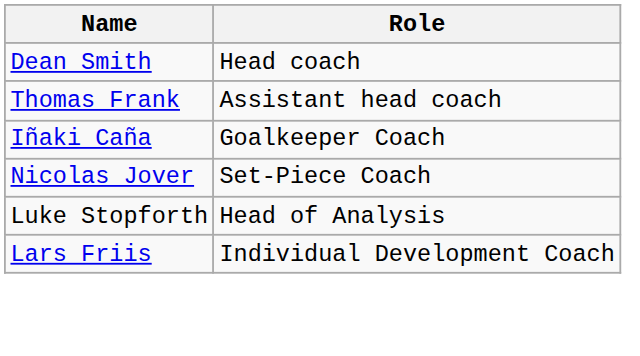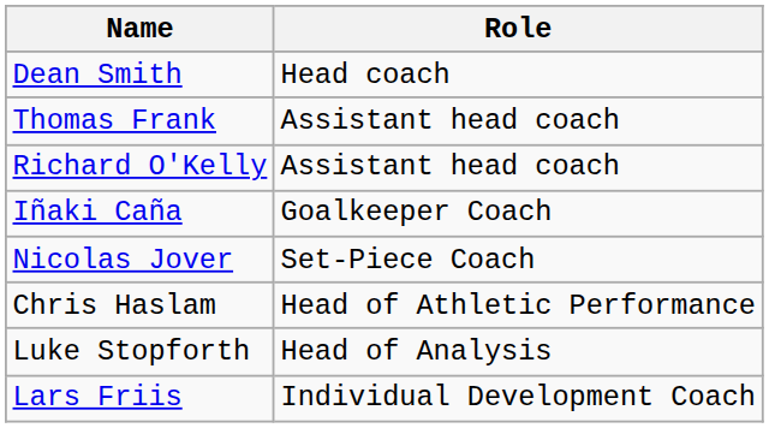 <table class="wikitable">
 <tr>
 <th>Name</th>
 <th>Role</th>
 </tr>
 <tr>
 <td> <a href='#'>Dean Smith</a></td>
 <td>Head coach</td>
 </tr>
 <tr>
 <td> <a href='#'>Thomas Frank</a></td>
 <td>Assistant head coach</td>
 </tr>
 <tr>
+<td> <a href='#'>Richard O'Kelly</a></td>
+<td>Assistant head coach</td>
+</tr>
+<tr>
 <td> <a href='#'>Iñaki Caña</a></td>
 <td>Goalkeeper Coach</td>
 </tr>
 <tr>
 <td> <a href='#'>Nicolas Jover</a></td>
 <td>Set-Piece Coach</td>
+</tr>
+<tr>
+<td> Chris Haslam</td>
+<td>Head of Athletic Performance</td>
 </tr>
 <tr>
 <td> Luke Stopforth</td>
 <td>Head of Analysis</td>
 </tr>
 <tr>
 <td> <a href='#'>Lars Friis</a></td>
 <td>Individual Development Coach</td>
 </tr>
 </table>
